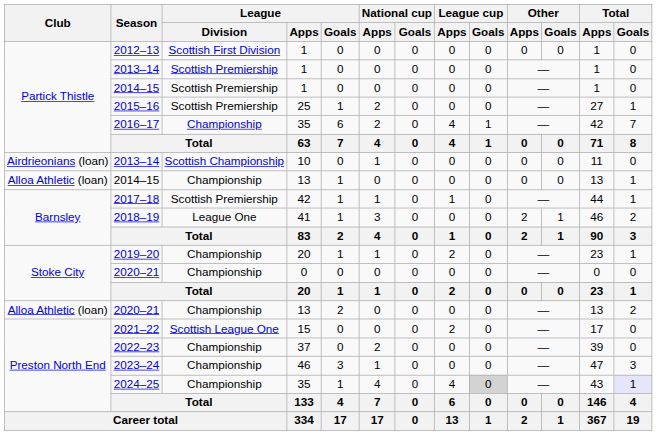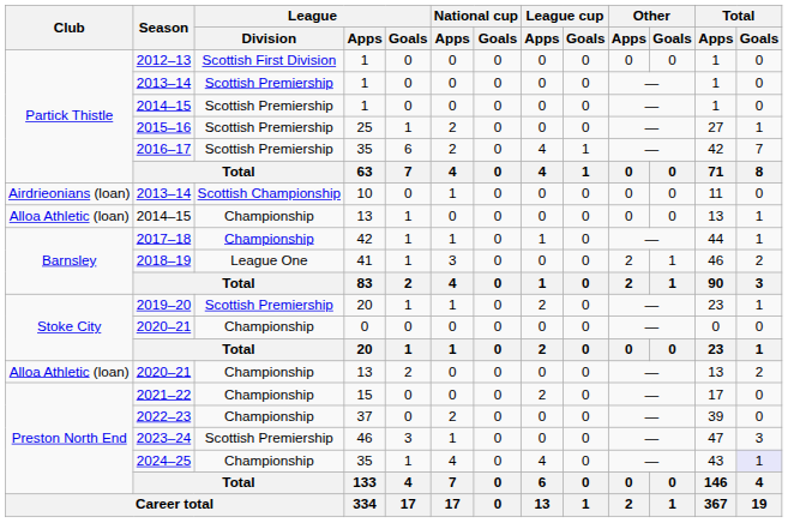 <table class="wikitable" style="text-align: center">
 <tr>
 <th rowspan="2">Club</th>
 <th rowspan="2">Season</th>
 <th colspan="3">League</th>
 <th colspan="2">National cup</th>
 <th colspan="2">League cup</th>
 <th colspan="2">Other</th>
 <th colspan="2">Total</th>
 </tr>
 <tr>
 <th>Division</th>
 <th>Apps</th>
 <th>Goals</th>
 <th>Apps</th>
 <th>Goals</th>
 <th>Apps</th>
 <th>Goals</th>
 <th>Apps</th>
 <th>Goals</th>
 <th>Apps</th>
 <th>Goals</th>
 </tr>
 <tr>
 <td rowspan="6"><a href='#'>Partick Thistle</a></td>
 <td><a href='#'>2012–13</a></td>
 <td><a href='#'>Scottish First Division</a></td>
 <td>1</td>
 <td>0</td>
 <td>0</td>
 <td>0</td>
 <td>0</td>
 <td>0</td>
 <td>0</td>
 <td>0</td>
 <td>1</td>
 <td>0</td>
 </tr>
 <tr>
 <td><a href='#'>2013–14</a></td>
 <td><a href='#'>Scottish Premiership</a></td>
 <td>1</td>
 <td>0</td>
 <td>0</td>
 <td>0</td>
 <td>0</td>
 <td>0</td>
 <td colspan=2>—</td>
 <td>1</td>
 <td>0</td>
 </tr>
 <tr>
 <td><a href='#'>2014–15</a></td>
 <td>Scottish Premiership</td>
 <td>1</td>
 <td>0</td>
 <td>0</td>
 <td>0</td>
 <td>0</td>
 <td>0</td>
 <td colspan=2>—</td>
 <td>1</td>
 <td>0</td>
 </tr>
 <tr>
 <td><a href='#'>2015–16</a></td>
 <td>Scottish Premiership</td>
 <td>25</td>
 <td>1</td>
 <td>2</td>
 <td>0</td>
 <td>0</td>
 <td>0</td>
 <td colspan=2>—</td>
 <td>27</td>
 <td>1</td>
 </tr>
 <tr>
 <td><a href='#'>2016–17</a></td>
-<td><a href='#'>Championship</a></td>
+<td>Scottish Premiership</td>
 <td>35</td>
 <td>6</td>
 <td>2</td>
 <td>0</td>
 <td>4</td>
 <td>1</td>
 <td colspan=2>—</td>
 <td>42</td>
 <td>7</td>
 </tr>
 <tr>
 <th colspan="2">Total</th>
 <th>63</th>
 <th>7</th>
 <th>4</th>
 <th>0</th>
 <th>4</th>
 <th>1</th>
 <th>0</th>
 <th>0</th>
 <th>71</th>
 <th>8</th>
 </tr>
 <tr>
 <td><a href='#'>Airdrieonians</a> (loan)</td>
 <td><a href='#'>2013–14</a></td>
 <td><a href='#'>Scottish Championship</a></td>
 <td>10</td>
 <td>0</td>
 <td>1</td>
 <td>0</td>
 <td>0</td>
 <td>0</td>
 <td>0</td>
 <td>0</td>
 <td>11</td>
 <td>0</td>
 </tr>
 <tr>
 <td><a href='#'>Alloa Athletic</a> (loan)</td>
 <td>2014–15</td>
 <td>Championship</td>
 <td>13</td>
 <td>1</td>
 <td>0</td>
 <td>0</td>
 <td>0</td>
 <td>0</td>
 <td>0</td>
 <td>0</td>
 <td>13</td>
 <td>1</td>
 </tr>
 <tr>
 <td rowspan=3><a href='#'>Barnsley</a></td>
 <td><a href='#'>2017–18</a></td>
-<td>Scottish Premiership</td>
+<td><a href='#'>Championship</a></td>
 <td>42</td>
 <td>1</td>
 <td>1</td>
 <td>0</td>
 <td>1</td>
 <td>0</td>
 <td colspan=2>—</td>
 <td>44</td>
 <td>1</td>
 </tr>
 <tr>
 <td><a href='#'>2018–19</a></td>
 <td>League One</td>
 <td>41</td>
 <td>1</td>
 <td>3</td>
 <td>0</td>
 <td>0</td>
 <td>0</td>
 <td>2</td>
 <td>1</td>
 <td>46</td>
 <td>2</td>
 </tr>
 <tr>
 <th colspan="2">Total</th>
 <th>83</th>
 <th>2</th>
 <th>4</th>
 <th>0</th>
 <th>1</th>
 <th>0</th>
 <th>2</th>
 <th>1</th>
 <th>90</th>
 <th>3</th>
 </tr>
 <tr>
 <td rowspan=3><a href='#'>Stoke City</a></td>
 <td><a href='#'>2019–20</a></td>
-<td>Championship</td>
+<td><a href='#'>Scottish Premiership</a></td>
 <td>20</td>
 <td>1</td>
 <td>1</td>
 <td>0</td>
 <td>2</td>
 <td>0</td>
 <td colspan=2>—</td>
 <td>23</td>
 <td>1</td>
 </tr>
 <tr>
 <td><a href='#'>2020–21</a></td>
 <td>Championship</td>
 <td>0</td>
 <td>0</td>
 <td>0</td>
 <td>0</td>
 <td>0</td>
 <td>0</td>
 <td colspan=2>—</td>
 <td>0</td>
 <td>0</td>
 </tr>
 <tr>
 <th colspan="2">Total</th>
 <th>20</th>
 <th>1</th>
 <th>1</th>
 <th>0</th>
 <th>2</th>
 <th>0</th>
 <th>0</th>
 <th>0</th>
 <th>23</th>
 <th>1</th>
 </tr>
 <tr>
 <td><a href='#'>Alloa Athletic</a> (loan)</td>
 <td><a href='#'>2020–21</a></td>
 <td>Championship</td>
 <td>13</td>
 <td>2</td>
 <td>0</td>
 <td>0</td>
 <td>0</td>
 <td>0</td>
 <td colspan=2>—</td>
 <td>13</td>
 <td>2</td>
 </tr>
 <tr>
 <td rowspan="5"><a href='#'>Preston North End</a></td>
 <td><a href='#'>2021–22</a></td>
-<td><a href='#'>Scottish League One</a></td>
+<td>Championship</td>
 <td>15</td>
 <td>0</td>
 <td>0</td>
 <td>0</td>
 <td>2</td>
 <td>0</td>
 <td colspan=2>—</td>
 <td>17</td>
 <td>0</td>
 </tr>
 <tr>
 <td><a href='#'>2022–23</a></td>
 <td>Championship</td>
 <td>37</td>
 <td>0</td>
 <td>2</td>
 <td>0</td>
 <td>0</td>
 <td>0</td>
 <td colspan=2>—</td>
 <td>39</td>
 <td>0</td>
 </tr>
 <tr>
 <td><a href='#'>2023–24</a></td>
-<td>Championship</td>
+<td>Scottish Premiership</td>
 <td>46</td>
 <td>3</td>
 <td>1</td>
 <td>0</td>
 <td>0</td>
 <td>0</td>
 <td colspan=2>—</td>
 <td>47</td>
 <td>3</td>
 </tr>
 <tr>
 <td><a href='#'>2024–25</a></td>
 <td>Championship</td>
 <td>35</td>
 <td>1</td>
 <td>4</td>
 <td>0</td>
 <td>4</td>
-<td style="background: lightgrey;">0</td>
+<td>0</td>
 <td colspan=2>—</td>
 <td>43</td>
 <td style="background: lavender;">1</td>
 </tr>
 <tr>
 <th colspan="2">Total</th>
 <th>133</th>
 <th>4</th>
 <th>7</th>
 <th>0</th>
 <th>6</th>
 <th>0</th>
 <th>0</th>
 <th>0</th>
 <th>146</th>
 <th>4</th>
 </tr>
 <tr>
 <th colspan="3">Career total</th>
 <th>334</th>
 <th>17</th>
 <th>17</th>
 <th>0</th>
 <th>13</th>
 <th>1</th>
 <th>2</th>
 <th>1</th>
 <th>367</th>
 <th>19</th>
 </tr>
 </table>
